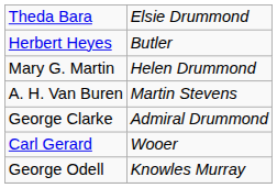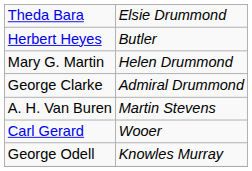 <table class="wikitable">
 <tr>
 <td><a href='#'>Theda Bara</a></td>
 <td><em>Elsie Drummond</em></td>
 </tr>
 <tr>
 <td><a href='#'>Herbert Heyes</a></td>
 <td><em>Butler</em></td>
 </tr>
 <tr>
 <td>Mary G. Martin</td>
 <td><em>Helen Drummond</em></td>
 </tr>
 <tr>
+<td>George Clarke</td>
+<td><em>Admiral Drummond</em></td>
+</tr>
+<tr>
 <td>A. H. Van Buren</td>
 <td><em>Martin Stevens</em></td>
-</tr>
-<tr>
-<td>George Clarke</td>
-<td><em>Admiral Drummond</em></td>
 </tr>
 <tr>
 <td><a href='#'>Carl Gerard</a></td>
 <td><em>Wooer</em></td>
 </tr>
 <tr>
 <td>George Odell</td>
 <td><em>Knowles Murray</em></td>
 </tr>
 <tr>
 </tr>
 </table>
